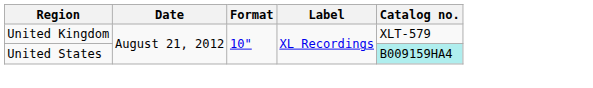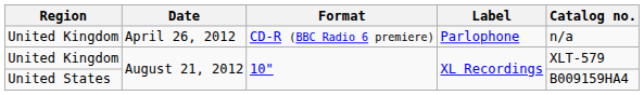 <table class="wikitable">
 <tr>
 <th>Region</th>
 <th>Date</th>
 <th>Format</th>
 <th>Label</th>
 <th>Catalog no.</th>
 </tr>
 <tr>
 <td>United Kingdom</td>
+<td>April 26, 2012</td>
+<td><a href='#'>CD-R</a> <small>(<a href='#'>BBC Radio 6</a> premiere)</small></td>
+<td><a href='#'>Parlophone</a></td>
+<td>n/a</td>
+</tr>
+<tr>
+<td>United Kingdom</td>
 <td rowspan="2">August 21, 2012</td>
 <td rowspan="2"><a href='#'>10"</a></td>
 <td rowspan="2"><a href='#'>XL Recordings</a></td>
 <td>XLT-579</td>
 </tr>
 <tr>
 <td>United States</td>
-<td style="background: paleturquoise;">B009159HA4</td>
+<td>B009159HA4</td>
 </tr>
 </table>
